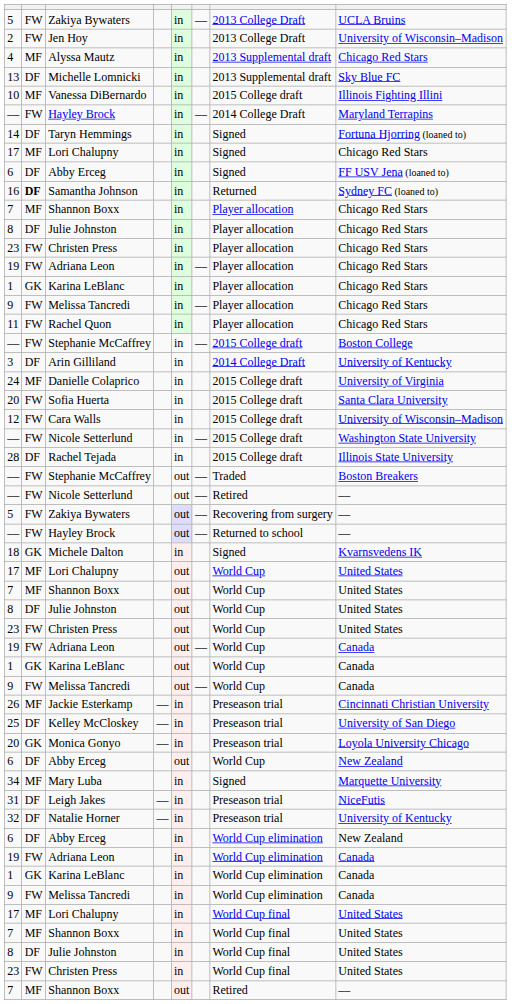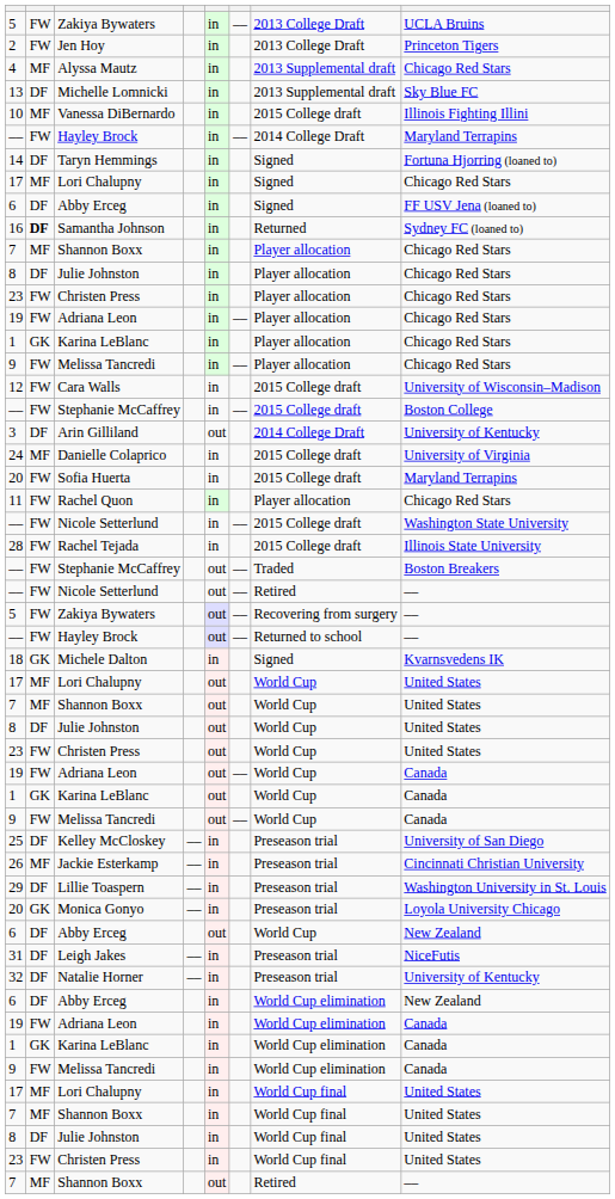 <table class="wikitable collapsible sortable">
 <tr>
 <th></th>
 <th></th>
 <th></th>
 <th></th>
 <th></th>
 <th></th>
 <th></th>
 <th></th>
 </tr>
 <tr>
 <td>5</td>
 <td>FW</td>
 <td>Zakiya Bywaters</td>
 <td></td>
 <td style="background:#DDFFDD;">in</td>
 <td>––</td>
 <td><a href='#'>2013 College Draft</a></td>
 <td><a href='#'>UCLA Bruins</a></td>
 </tr>
 <tr>
 <td>2</td>
 <td>FW</td>
 <td>Jen Hoy</td>
 <td></td>
 <td style="background:#DDFFDD;">in</td>
 <td></td>
 <td>2013 College Draft</td>
-<td><a href='#'>University of Wisconsin–Madison</a></td>
+<td><a href='#'>Princeton Tigers</a></td>
 </tr>
 <tr>
 <td>4</td>
 <td>MF</td>
 <td>Alyssa Mautz</td>
 <td></td>
 <td style="background:#DDFFDD;">in</td>
 <td></td>
 <td><a href='#'>2013 Supplemental draft</a></td>
 <td><a href='#'>Chicago Red Stars</a></td>
 </tr>
 <tr>
 <td>13</td>
 <td>DF</td>
 <td>Michelle Lomnicki</td>
 <td></td>
 <td style="background:#DDFFDD;">in</td>
 <td></td>
 <td>2013 Supplemental draft</td>
 <td><a href='#'>Sky Blue FC</a></td>
 </tr>
 <tr>
 <td>10</td>
 <td>MF</td>
 <td>Vanessa DiBernardo</td>
 <td></td>
 <td style="background:#DDFFDD;">in</td>
 <td></td>
 <td>2015 College draft</td>
 <td><a href='#'>Illinois Fighting Illini</a></td>
 </tr>
 <tr>
 <td>––</td>
 <td>FW</td>
 <td><a href='#'>Hayley Brock</a></td>
 <td></td>
 <td style="background:#DDFFDD;">in</td>
 <td>––</td>
 <td>2014 College Draft</td>
 <td><a href='#'>Maryland Terrapins</a></td>
 </tr>
 <tr>
 <td>14</td>
 <td>DF</td>
 <td>Taryn Hemmings</td>
 <td></td>
 <td style="background:#DDFFDD;">in</td>
 <td></td>
 <td>Signed</td>
 <td><a href='#'>Fortuna Hjorring</a><small> (loaned to)</small></td>
 </tr>
 <tr>
 <td>17</td>
 <td>MF</td>
 <td>Lori Chalupny</td>
 <td></td>
 <td style="background:#DDFFDD;">in</td>
 <td></td>
 <td>Signed</td>
 <td>Chicago Red Stars</td>
 </tr>
 <tr>
 <td>6</td>
 <td>DF</td>
 <td>Abby Erceg</td>
 <td></td>
 <td style="background:#DDFFDD;">in</td>
 <td></td>
 <td>Signed</td>
 <td><a href='#'>FF USV Jena</a><small> (loaned to)</small></td>
 </tr>
 <tr>
 <td>16</td>
 <td><strong>DF</strong></td>
 <td>Samantha Johnson</td>
 <td></td>
 <td style="background:#DDFFDD;">in</td>
 <td></td>
 <td>Returned</td>
 <td><a href='#'>Sydney FC</a><small> (loaned to)</small></td>
 </tr>
 <tr>
 <td>7</td>
 <td>MF</td>
 <td>Shannon Boxx</td>
 <td></td>
 <td style="background:#DDFFDD;">in</td>
 <td></td>
 <td><a href='#'>Player allocation</a></td>
 <td>Chicago Red Stars</td>
 </tr>
 <tr>
 <td>8</td>
 <td>DF</td>
 <td>Julie Johnston</td>
 <td></td>
 <td style="background:#DDFFDD;">in</td>
 <td></td>
 <td>Player allocation</td>
 <td>Chicago Red Stars</td>
 </tr>
 <tr>
 <td>23</td>
 <td>FW</td>
 <td>Christen Press</td>
 <td></td>
 <td style="background:#DDFFDD;">in</td>
 <td></td>
 <td>Player allocation</td>
 <td>Chicago Red Stars</td>
 </tr>
 <tr>
 <td>19</td>
 <td>FW</td>
 <td>Adriana Leon</td>
 <td></td>
 <td style="background:#DDFFDD;">in</td>
 <td>––</td>
 <td>Player allocation</td>
 <td>Chicago Red Stars</td>
 </tr>
 <tr>
 <td>1</td>
 <td>GK</td>
 <td>Karina LeBlanc</td>
 <td></td>
 <td style="background:#DDFFDD;">in</td>
 <td></td>
 <td>Player allocation</td>
 <td>Chicago Red Stars</td>
 </tr>
 <tr>
 <td>9</td>
 <td>FW</td>
 <td>Melissa Tancredi</td>
 <td></td>
 <td style="background:#DDFFDD;">in</td>
 <td>––</td>
 <td>Player allocation</td>
 <td>Chicago Red Stars</td>
 </tr>
 <tr>
-<td>11</td>
+<td>12</td>
 <td>FW</td>
-<td>Rachel Quon</td>
+<td>Cara Walls</td>
 <td></td>
-<td style="background:#DDFFDD;">in</td>
+<td>in</td>
 <td></td>
-<td>Player allocation</td>
-<td>Chicago Red Stars</td>
+<td>2015 College draft</td>
+<td><a href='#'>University of Wisconsin–Madison</a></td>
 </tr>
 <tr>
 <td>––</td>
 <td>FW</td>
 <td>Stephanie McCaffrey</td>
 <td></td>
 <td>in</td>
 <td>––</td>
 <td><a href='#'>2015 College draft</a></td>
 <td><a href='#'>Boston College</a></td>
 </tr>
 <tr>
 <td>3</td>
 <td>DF</td>
 <td>Arin Gilliland</td>
 <td></td>
-<td>in</td>
+<td>out</td>
 <td></td>
 <td><a href='#'>2014 College Draft</a></td>
 <td><a href='#'>University of Kentucky</a></td>
 </tr>
 <tr>
 <td>24</td>
 <td>MF</td>
 <td>Danielle Colaprico</td>
 <td></td>
 <td>in</td>
 <td></td>
 <td>2015 College draft</td>
 <td><a href='#'>University of Virginia</a></td>
 </tr>
 <tr>
 <td>20</td>
 <td>FW</td>
 <td>Sofia Huerta</td>
 <td></td>
 <td>in</td>
 <td></td>
 <td>2015 College draft</td>
-<td><a href='#'>Santa Clara University</a></td>
+<td><a href='#'>Maryland Terrapins</a></td>
 </tr>
 <tr>
-<td>12</td>
+<td>11</td>
 <td>FW</td>
-<td>Cara Walls</td>
+<td>Rachel Quon</td>
 <td></td>
-<td>in</td>
+<td style="background:#DDFFDD;">in</td>
 <td></td>
-<td>2015 College draft</td>
-<td><a href='#'>University of Wisconsin–Madison</a></td>
+<td>Player allocation</td>
+<td>Chicago Red Stars</td>
 </tr>
 <tr>
 <td>––</td>
 <td>FW</td>
 <td>Nicole Setterlund</td>
 <td></td>
 <td>in</td>
 <td>––</td>
 <td>2015 College draft</td>
 <td><a href='#'>Washington State University</a></td>
 </tr>
 <tr>
 <td>28</td>
-<td>DF</td>
+<td>FW</td>
 <td>Rachel Tejada</td>
 <td></td>
 <td>in</td>
 <td></td>
 <td>2015 College draft</td>
 <td><a href='#'>Illinois State University</a></td>
 </tr>
 <tr>
 <td>––</td>
 <td>FW</td>
 <td>Stephanie McCaffrey</td>
 <td></td>
 <td>out</td>
 <td>––</td>
 <td>Traded</td>
 <td><a href='#'>Boston Breakers</a></td>
 </tr>
 <tr>
 <td>––</td>
 <td>FW</td>
 <td>Nicole Setterlund</td>
 <td></td>
 <td>out</td>
 <td>––</td>
 <td>Retired</td>
 <td>––</td>
 </tr>
 <tr>
 <td>5</td>
 <td>FW</td>
 <td>Zakiya Bywaters</td>
 <td></td>
 <td style="background:#DDDDFF;">out</td>
 <td>––</td>
 <td>Recovering from surgery</td>
 <td>––</td>
 </tr>
 <tr>
 <td>––</td>
 <td>FW</td>
 <td>Hayley Brock</td>
 <td></td>
 <td style="background:#DDDDFF;">out</td>
 <td>––</td>
 <td>Returned to school</td>
 <td>––</td>
 </tr>
 <tr>
 <td>18</td>
 <td>GK</td>
 <td>Michele Dalton</td>
 <td></td>
 <td style="background:#FFEEEE;">in</td>
 <td></td>
 <td>Signed</td>
 <td><a href='#'>Kvarnsvedens IK</a></td>
 </tr>
 <tr>
 <td>17</td>
 <td>MF</td>
 <td>Lori Chalupny</td>
 <td></td>
 <td style="background:#FFEEEE;">out</td>
 <td></td>
 <td><a href='#'>World Cup</a></td>
 <td><a href='#'>United States</a></td>
 </tr>
 <tr>
 <td>7</td>
 <td>MF</td>
 <td>Shannon Boxx</td>
 <td></td>
 <td style="background:#FFEEEE;">out</td>
 <td></td>
 <td>World Cup</td>
 <td>United States</td>
 </tr>
 <tr>
 <td>8</td>
 <td>DF</td>
 <td>Julie Johnston</td>
 <td></td>
 <td style="background:#FFEEEE;">out</td>
 <td></td>
 <td>World Cup</td>
 <td>United States</td>
 </tr>
 <tr>
 <td>23</td>
 <td>FW</td>
 <td>Christen Press</td>
 <td></td>
 <td style="background:#FFEEEE;">out</td>
 <td></td>
 <td>World Cup</td>
 <td>United States</td>
 </tr>
 <tr>
 <td>19</td>
 <td>FW</td>
 <td>Adriana Leon</td>
 <td></td>
 <td style="background:#FFEEEE;">out</td>
 <td>––</td>
 <td>World Cup</td>
 <td><a href='#'>Canada</a></td>
 </tr>
 <tr>
 <td>1</td>
 <td>GK</td>
 <td>Karina LeBlanc</td>
 <td></td>
 <td style="background:#FFEEEE;">out</td>
 <td></td>
 <td>World Cup</td>
 <td>Canada</td>
 </tr>
 <tr>
 <td>9</td>
 <td>FW</td>
 <td>Melissa Tancredi</td>
 <td></td>
 <td style="background:#FFEEEE;">out</td>
 <td>––</td>
 <td>World Cup</td>
 <td>Canada</td>
 </tr>
 <tr>
+<td>25</td>
+<td>DF</td>
+<td>Kelley McCloskey</td>
+<td>––</td>
+<td style="background:#FFEEEE;">in</td>
+<td></td>
+<td>Preseason trial</td>
+<td><a href='#'>University of San Diego</a></td>
+</tr>
+<tr>
 <td>26</td>
 <td>MF</td>
 <td>Jackie Esterkamp</td>
 <td>––</td>
 <td style="background:#FFEEEE;">in</td>
 <td></td>
 <td>Preseason trial</td>
 <td><a href='#'>Cincinnati Christian University</a></td>
 </tr>
 <tr>
-<td>25</td>
+<td>29</td>
 <td>DF</td>
-<td>Kelley McCloskey</td>
+<td>Lillie Toaspern</td>
 <td>––</td>
 <td style="background:#FFEEEE;">in</td>
 <td></td>
 <td>Preseason trial</td>
-<td><a href='#'>University of San Diego</a></td>
+<td><a href='#'>Washington University in St. Louis</a></td>
 </tr>
 <tr>
 <td>20</td>
 <td>GK</td>
 <td>Monica Gonyo</td>
 <td>––</td>
 <td style="background:#FFEEEE;">in</td>
 <td></td>
 <td>Preseason trial</td>
 <td><a href='#'>Loyola University Chicago</a></td>
 </tr>
 <tr>
 <td>6</td>
 <td>DF</td>
 <td>Abby Erceg</td>
 <td></td>
 <td style="background:#FFEEEE;">out</td>
 <td></td>
 <td>World Cup</td>
 <td><a href='#'>New Zealand</a></td>
-</tr>
-<tr>
-<td>34</td>
-<td>MF</td>
-<td>Mary Luba</td>
-<td></td>
-<td style="background:#FFEEEE;">in</td>
-<td></td>
-<td>Signed</td>
-<td><a href='#'>Marquette University</a></td>
 </tr>
 <tr>
 <td>31</td>
 <td>DF</td>
 <td>Leigh Jakes</td>
 <td>––</td>
 <td style="background:#FFEEEE;">in</td>
 <td></td>
 <td>Preseason trial</td>
 <td><a href='#'>NiceFutis</a></td>
 </tr>
 <tr>
 <td>32</td>
 <td>DF</td>
 <td>Natalie Horner</td>
 <td>––</td>
 <td style="background:#FFEEEE;">in</td>
 <td></td>
 <td>Preseason trial</td>
 <td><a href='#'>University of Kentucky</a></td>
 </tr>
 <tr>
 <td>6</td>
 <td>DF</td>
 <td>Abby Erceg</td>
 <td></td>
 <td style="background:#FFEEEE;">in</td>
 <td></td>
 <td><a href='#'>World Cup elimination</a></td>
 <td>New Zealand</td>
 </tr>
 <tr>
 <td>19</td>
 <td>FW</td>
 <td>Adriana Leon</td>
 <td></td>
 <td style="background:#FFEEEE;">in</td>
 <td></td>
 <td><a href='#'>World Cup elimination</a></td>
 <td><a href='#'>Canada</a></td>
 </tr>
 <tr>
 <td>1</td>
 <td>GK</td>
 <td>Karina LeBlanc</td>
 <td></td>
 <td style="background:#FFEEEE;">in</td>
 <td></td>
 <td>World Cup elimination</td>
 <td>Canada</td>
 </tr>
 <tr>
 <td>9</td>
 <td>FW</td>
 <td>Melissa Tancredi</td>
 <td></td>
 <td style="background:#FFEEEE;">in</td>
 <td></td>
 <td>World Cup elimination</td>
 <td>Canada</td>
 </tr>
 <tr>
 <td>17</td>
 <td>MF</td>
 <td>Lori Chalupny</td>
 <td></td>
 <td style="background:#FFEEEE;">in</td>
 <td></td>
 <td><a href='#'>World Cup final</a></td>
 <td><a href='#'>United States</a></td>
 </tr>
 <tr>
 <td>7</td>
 <td>MF</td>
 <td>Shannon Boxx</td>
 <td></td>
 <td style="background:#FFEEEE;">in</td>
 <td></td>
 <td>World Cup final</td>
 <td>United States</td>
 </tr>
 <tr>
 <td>8</td>
 <td>DF</td>
 <td>Julie Johnston</td>
 <td></td>
 <td style="background:#FFEEEE;">in</td>
 <td></td>
 <td>World Cup final</td>
 <td>United States</td>
 </tr>
 <tr>
 <td>23</td>
 <td>FW</td>
 <td>Christen Press</td>
 <td></td>
 <td style="background:#FFEEEE;">in</td>
 <td></td>
 <td>World Cup final</td>
 <td>United States</td>
 </tr>
 <tr>
 <td>7</td>
 <td>MF</td>
 <td>Shannon Boxx</td>
 <td></td>
 <td style="background:#FFEEEE;">out</td>
 <td></td>
 <td>Retired</td>
 <td>––</td>
 </tr>
 </table>
